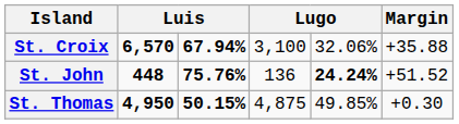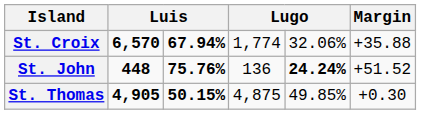 <table class=wikitable>
 <tr>
 <th>Island</th>
 <th colspan=2>Luis</th>
 <th colspan=2>Lugo</th>
 <th>Margin</th>
 </tr>
 <tr align=center>
 <th><a href='#'>St. Croix</a></th>
 <td><strong>6,570</strong></td>
 <td><strong>67.94%</strong></td>
-<td>3,100</td>
+<td>1,774</td>
 <td>32.06%</td>
 <td>+35.88</td>
 </tr>
 <tr align=center>
 <th><a href='#'>St. John</a></th>
 <td><strong>448</strong></td>
 <td><strong>75.76%</strong></td>
 <td>136</td>
 <td><strong>24.24%</strong></td>
 <td>+51.52</td>
 </tr>
 <tr align=center>
 <th><a href='#'>St. Thomas</a></th>
-<td><strong>4,950</strong></td>
+<td><strong>4,905</strong></td>
 <td><strong>50.15%</strong></td>
 <td>4,875</td>
 <td>49.85%</td>
 <td>+0.30</td>
 </tr>
 </table>
